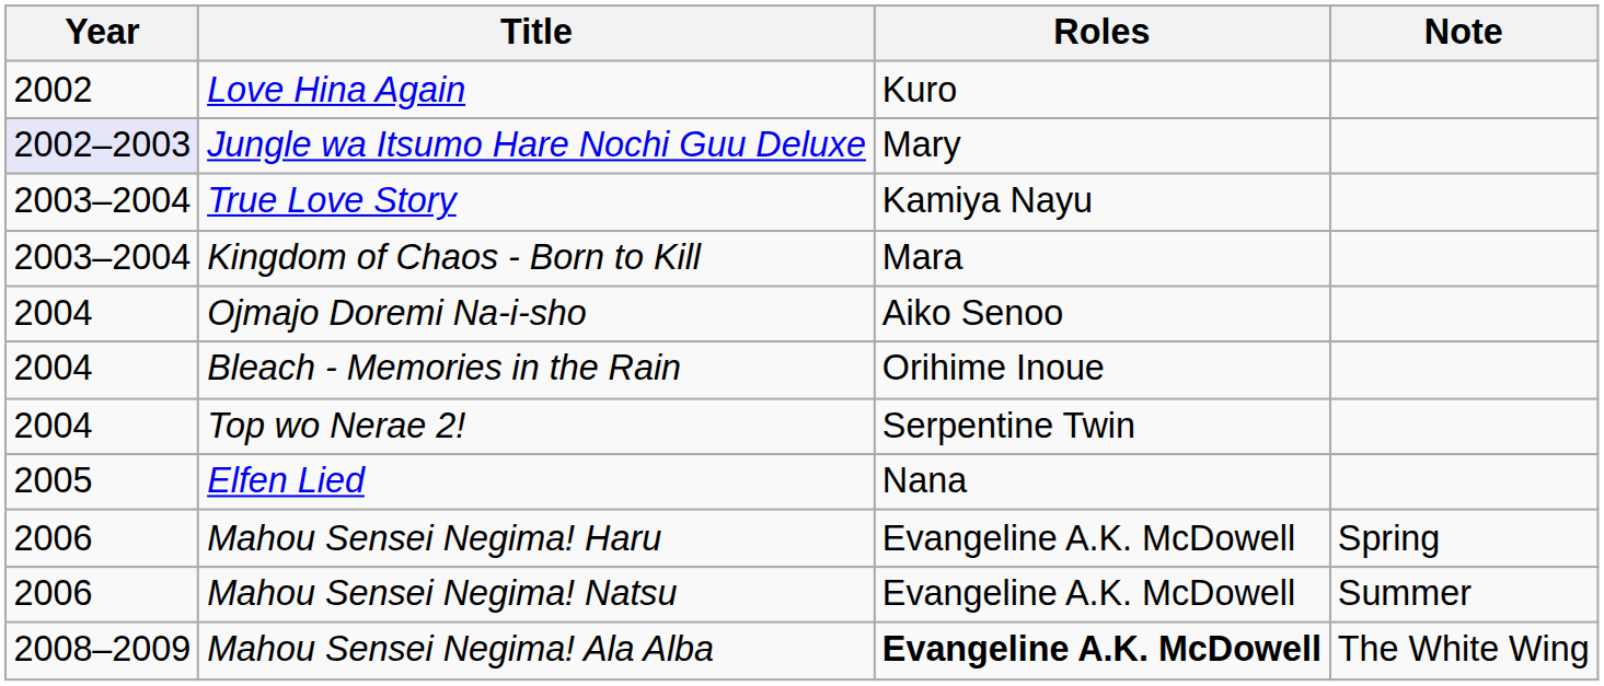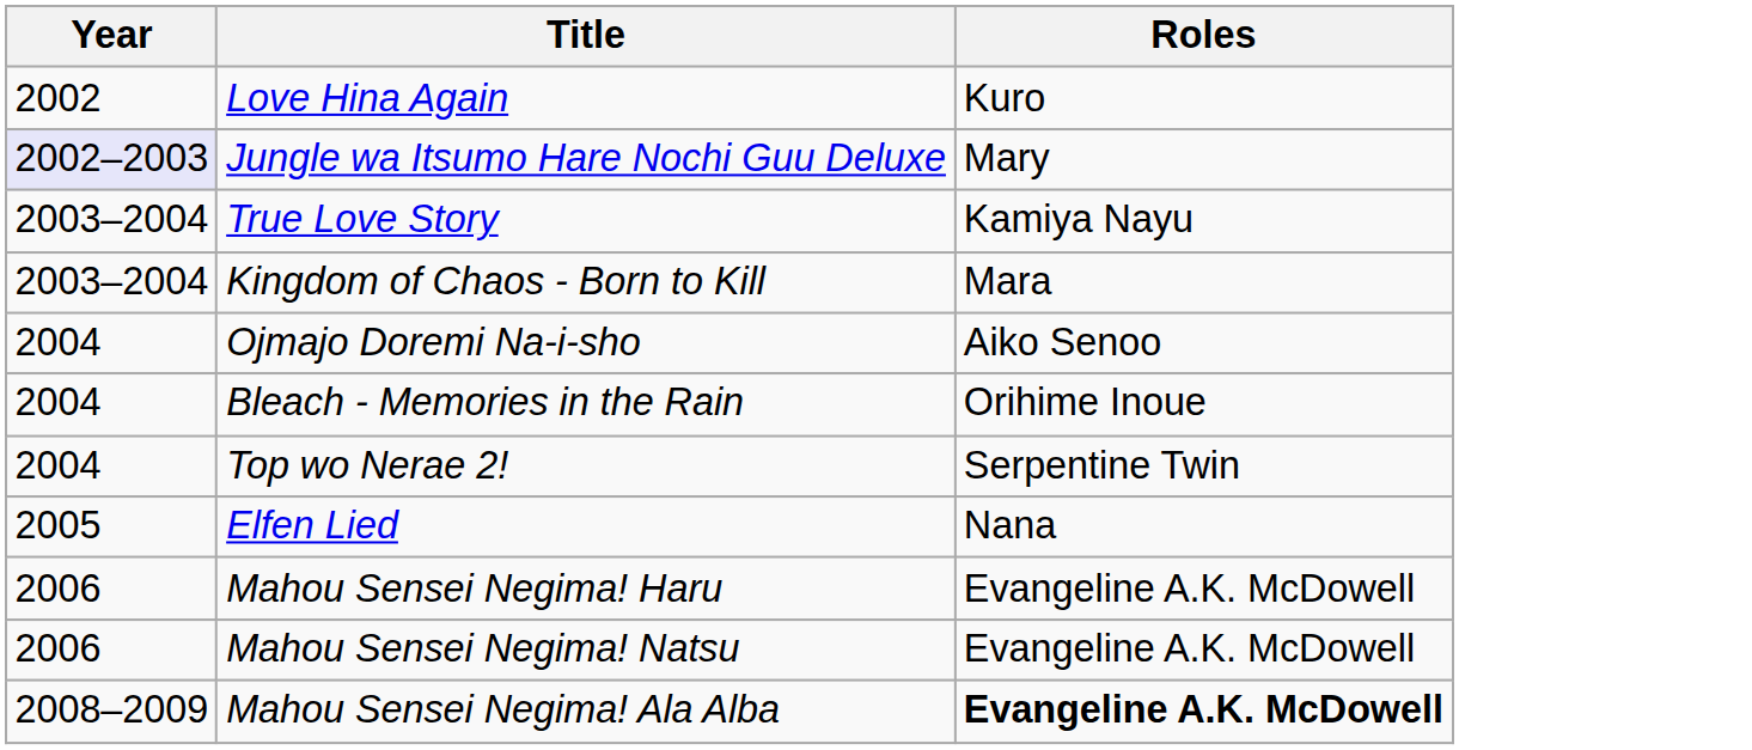 <table class="wikitable sortable">
 <tr>
 <th>Year</th>
 <th>Title</th>
 <th>Roles</th>
-<th>Note</th>
 </tr>
 <tr>
 <td>2002</td>
 <td><em><a href='#'>Love Hina Again</a></em></td>
 <td>Kuro</td>
-<td></td>
 </tr>
 <tr>
 <td style="background: lavender;">2002–2003</td>
 <td><em><a href='#'>Jungle wa Itsumo Hare Nochi Guu Deluxe</a></em></td>
 <td>Mary</td>
-<td></td>
 </tr>
 <tr>
 <td>2003–2004</td>
 <td><em><a href='#'>True Love Story</a></em></td>
 <td>Kamiya Nayu</td>
-<td></td>
 </tr>
 <tr>
 <td>2003–2004</td>
 <td><em>Kingdom of Chaos - Born to Kill</em></td>
 <td>Mara</td>
-<td></td>
 </tr>
 <tr>
 <td>2004</td>
 <td><em>Ojmajo Doremi Na-i-sho</em></td>
 <td>Aiko Senoo</td>
-<td></td>
 </tr>
 <tr>
 <td>2004</td>
 <td><em>Bleach - Memories in the Rain</em></td>
 <td>Orihime Inoue</td>
-<td></td>
 </tr>
 <tr>
 <td>2004</td>
 <td><em>Top wo Nerae 2!</em></td>
 <td>Serpentine Twin</td>
-<td></td>
 </tr>
 <tr>
 <td>2005</td>
 <td><em><a href='#'>Elfen Lied</a></em></td>
 <td>Nana</td>
-<td></td>
 </tr>
 <tr>
 <td>2006</td>
 <td><em>Mahou Sensei Negima! Haru</em></td>
 <td>Evangeline A.K. McDowell</td>
-<td>Spring</td>
 </tr>
 <tr>
 <td>2006</td>
 <td><em>Mahou Sensei Negima! Natsu</em></td>
 <td>Evangeline A.K. McDowell</td>
-<td>Summer</td>
 </tr>
 <tr>
 <td>2008–2009</td>
 <td><em>Mahou Sensei Negima! Ala Alba</em></td>
 <td><strong>Evangeline A.K. McDowell</strong></td>
-<td>The White Wing</td>
 </tr>
 </table>
